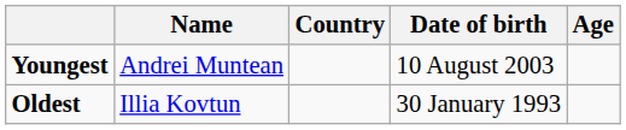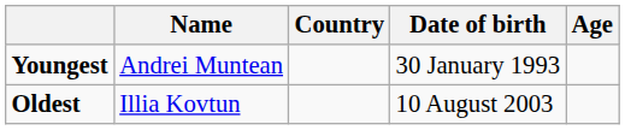 <table class="wikitable">
 <tr>
 <th></th>
 <th><strong>Name</strong></th>
 <th><strong>Country</strong></th>
 <th><strong>Date of birth</strong></th>
 <th><strong>Age</strong></th>
 </tr>
 <tr>
 <td><strong>Youngest</strong></td>
 <td><a href='#'>Andrei Muntean</a></td>
 <td></td>
-<td>10 August 2003</td>
+<td>30 January 1993</td>
 <td></td>
 </tr>
 <tr>
 <td><strong>Oldest</strong></td>
 <td><a href='#'>Illia Kovtun</a></td>
 <td></td>
-<td>30 January 1993</td>
+<td>10 August 2003</td>
 <td></td>
 </tr>
 </table>
